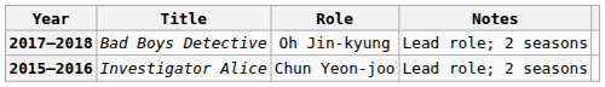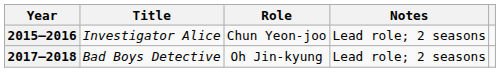 <table class="wikitable plainrowheaders" style="text-align:center">
 <tr>
 <th scope="col">Year</th>
 <th scope="col">Title</th>
 <th scope="col">Role</th>
 <th scope="col">Notes</th>
 <th scope="col"></th>
 </tr>
 <tr>
+<th scope="row">2015–2016</th>
+<td><em>Investigator Alice</em></td>
+<td>Chun Yeon-joo</td>
+<td>Lead role; 2 seasons</td>
+<td></td>
+</tr>
+<tr>
 <th scope="row">2017–2018</th>
 <td><em>Bad Boys Detective</em></td>
 <td>Oh Jin-kyung</td>
 <td>Lead role; 2 seasons</td>
 <td></td>
 </tr>
-<tr>
-<th scope="row">2015–2016</th>
-<td><em>Investigator Alice</em></td>
-<td>Chun Yeon-joo</td>
-<td>Lead role; 2 seasons</td>
-<td></td>
-</tr>
 </table>
